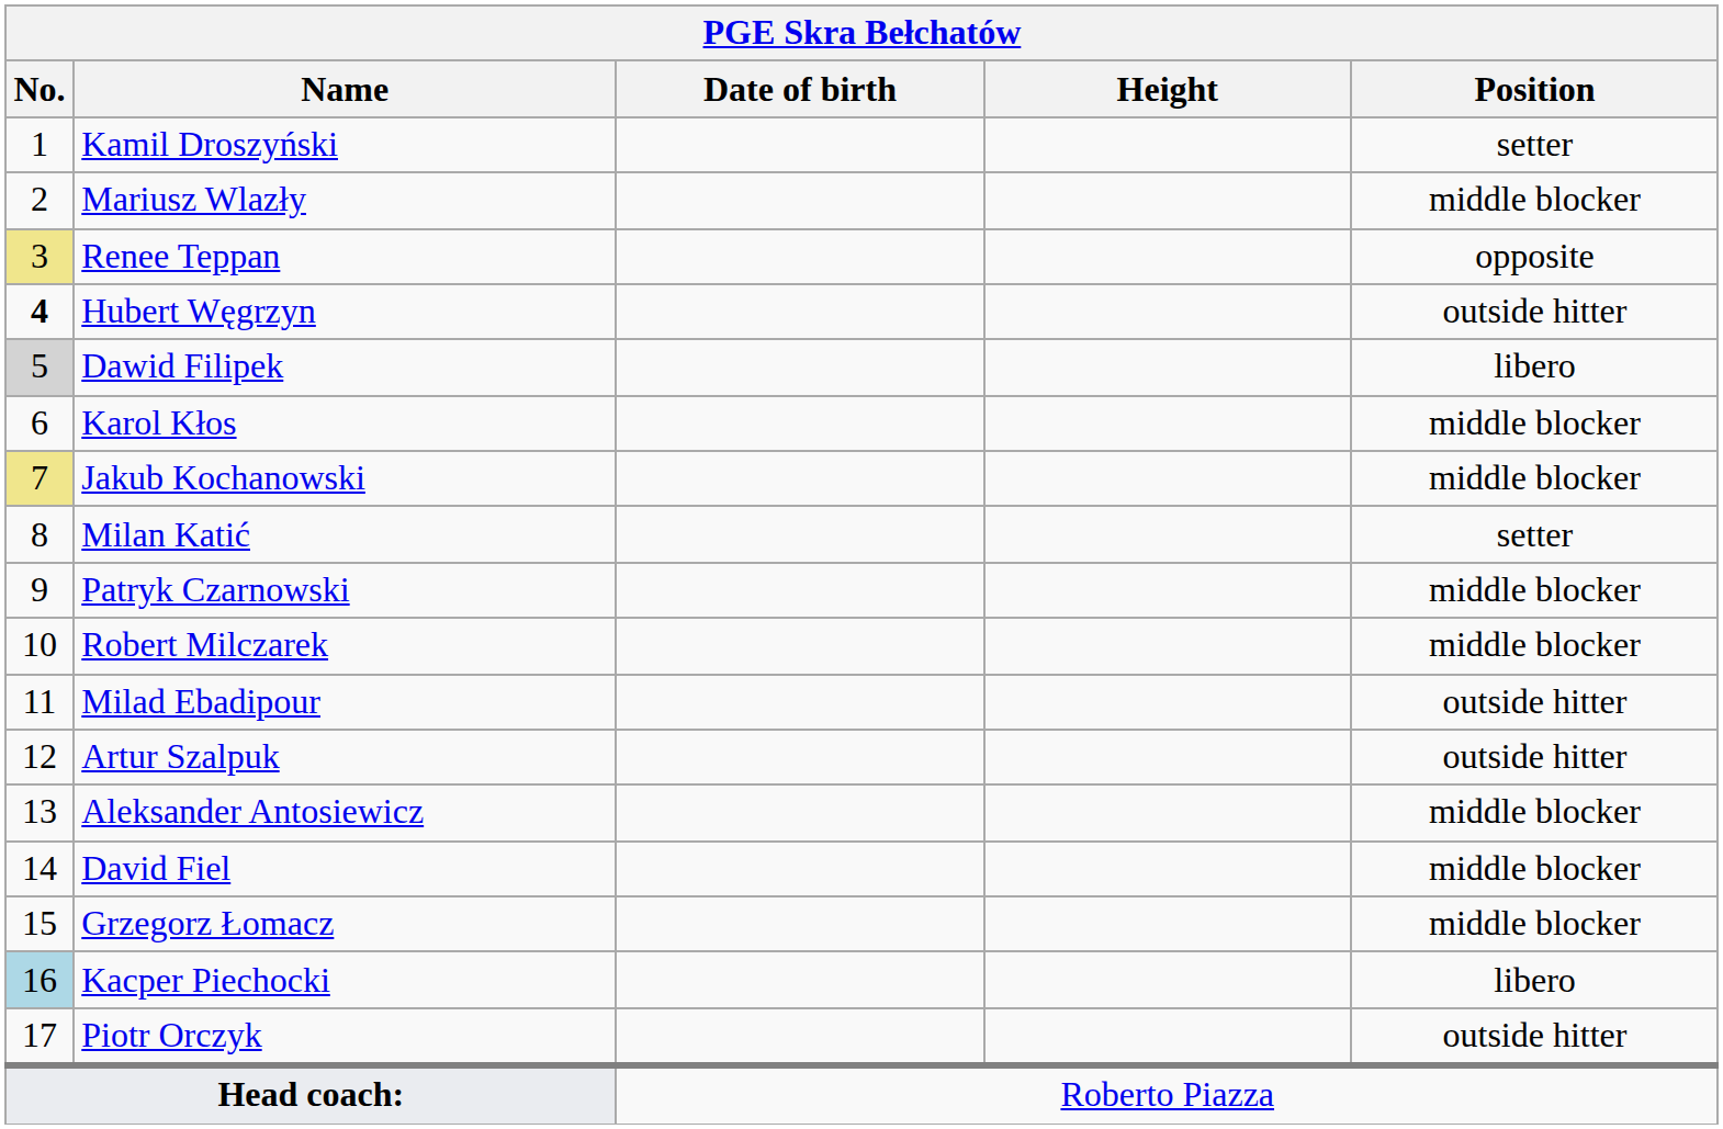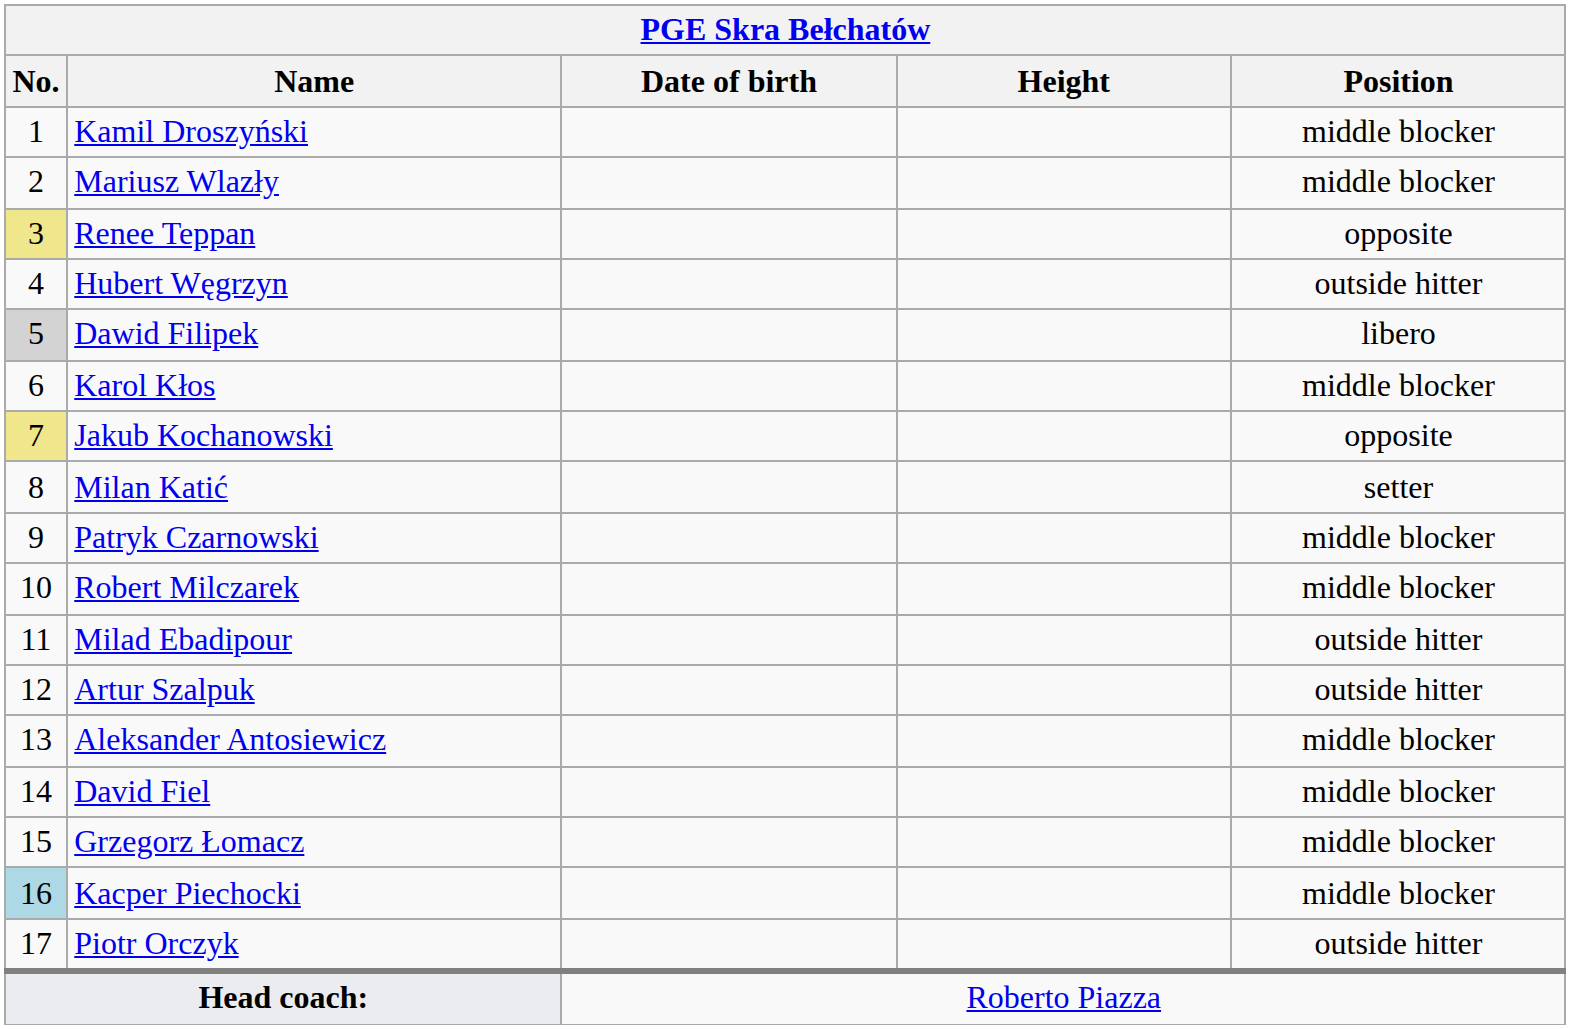 <table class="wikitable collapsible collapsed" style="font-size:100%; text-align:center">
 <tr>
 <th colspan=5 style="width:30em"><a href='#'>PGE Skra Bełchatów</a></th>
 </tr>
 <tr>
 <th>No.</th>
 <th style="width:15em">Name</th>
 <th style="width:10em">Date of birth</th>
 <th style="width:10em">Height</th>
 <th style="width:10em">Position</th>
 </tr>
 <tr>
 <td>1</td>
 <td align=left> <a href='#'>Kamil Droszyński</a></td>
 <td align=right></td>
 <td></td>
-<td>setter</td>
+<td>middle blocker</td>
 </tr>
 <tr>
 <td>2</td>
 <td align=left> <a href='#'>Mariusz Wlazły</a></td>
 <td align=right></td>
 <td></td>
 <td>middle blocker</td>
 </tr>
 <tr>
 <td style="background: khaki;">3</td>
 <td align=left> <a href='#'>Renee Teppan</a></td>
 <td align=right></td>
 <td></td>
 <td>opposite</td>
 </tr>
 <tr>
-<td><strong>4</strong></td>
+<td>4</td>
 <td align=left> <a href='#'>Hubert Węgrzyn</a></td>
 <td align=right></td>
 <td></td>
 <td>outside hitter</td>
 </tr>
 <tr>
 <td style="background: lightgrey;">5</td>
 <td align=left> <a href='#'>Dawid Filipek</a></td>
 <td align=right></td>
 <td></td>
 <td>libero</td>
 </tr>
 <tr>
 <td>6</td>
 <td align=left> <a href='#'>Karol Kłos</a></td>
 <td align=right></td>
 <td></td>
 <td>middle blocker</td>
 </tr>
 <tr>
 <td style="background: khaki;">7</td>
 <td align=left> <a href='#'>Jakub Kochanowski</a></td>
 <td align=right></td>
 <td></td>
-<td>middle blocker</td>
+<td>opposite</td>
 </tr>
 <tr>
 <td>8</td>
 <td align=left> <a href='#'>Milan Katić</a></td>
 <td align=right></td>
 <td></td>
 <td>setter</td>
 </tr>
 <tr>
 <td>9</td>
 <td align=left> <a href='#'>Patryk Czarnowski</a></td>
 <td align=right></td>
 <td></td>
 <td>middle blocker</td>
 </tr>
 <tr>
 <td>10</td>
 <td align=left> <a href='#'>Robert Milczarek</a></td>
 <td align=right></td>
 <td></td>
 <td>middle blocker</td>
 </tr>
 <tr>
 <td>11</td>
 <td align=left> <a href='#'>Milad Ebadipour</a></td>
 <td align=right></td>
 <td></td>
 <td>outside hitter</td>
 </tr>
 <tr>
 <td>12</td>
 <td align=left> <a href='#'>Artur Szalpuk</a></td>
 <td align=right></td>
 <td></td>
 <td>outside hitter</td>
 </tr>
 <tr>
 <td>13</td>
 <td align=left> <a href='#'>Aleksander Antosiewicz</a></td>
 <td align=right></td>
 <td></td>
 <td>middle blocker</td>
 </tr>
 <tr>
 <td>14</td>
 <td align=left> <a href='#'>David Fiel</a></td>
 <td align=right></td>
 <td></td>
 <td>middle blocker</td>
 </tr>
 <tr>
 <td>15</td>
 <td align=left> <a href='#'>Grzegorz Łomacz</a></td>
 <td align=right></td>
 <td></td>
 <td>middle blocker</td>
 </tr>
 <tr>
 <td style="background: lightblue;">16</td>
 <td align=left> <a href='#'>Kacper Piechocki</a></td>
 <td align=right></td>
 <td></td>
-<td>libero</td>
+<td>middle blocker</td>
 </tr>
 <tr>
 <td>17</td>
 <td align=left> <a href='#'>Piotr Orczyk</a></td>
 <td align=right></td>
 <td></td>
 <td>outside hitter</td>
 </tr>
 <tr style="border-top: 3px solid grey">
 <td colspan=2 style="background:#EAECF0"><strong>Head coach:</strong></td>
 <td colspan=3> <a href='#'>Roberto Piazza</a></td>
 </tr>
 </table>
